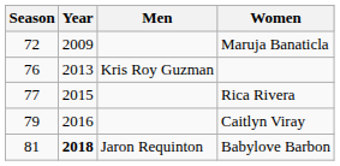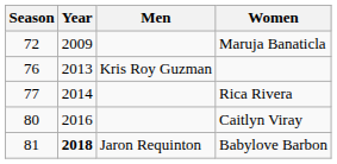 <table class="wikitable" style="font-size:90%;">
 <tr style="background:#dddddd; text-align:center">
 <th>Season</th>
 <th>Year</th>
 <th>Men</th>
 <th>Women</th>
 </tr>
 <tr>
 <td style="text-align:center;">72</td>
 <td>2009</td>
 <td></td>
 <td>Maruja Banaticla</td>
 </tr>
 <tr>
 <td style="text-align:center;">76</td>
 <td>2013</td>
 <td>Kris Roy Guzman</td>
 <td></td>
 </tr>
 <tr>
 <td style="text-align:center;">77</td>
-<td>2015</td>
+<td>2014</td>
 <td></td>
 <td>Rica Rivera</td>
 </tr>
 <tr>
-<td style="text-align:center;">79</td>
+<td style="text-align:center;">80</td>
 <td>2016</td>
 <td></td>
 <td>Caitlyn Viray</td>
 </tr>
 <tr>
 <td style="text-align:center;">81</td>
 <td><strong>2018</strong></td>
 <td>Jaron Requinton</td>
 <td>Babylove Barbon</td>
 </tr>
 </table>
